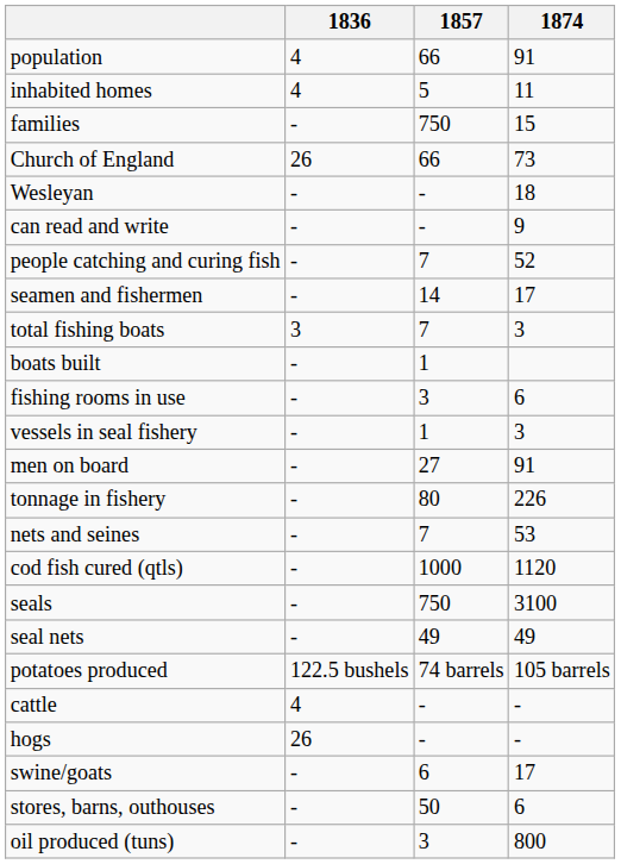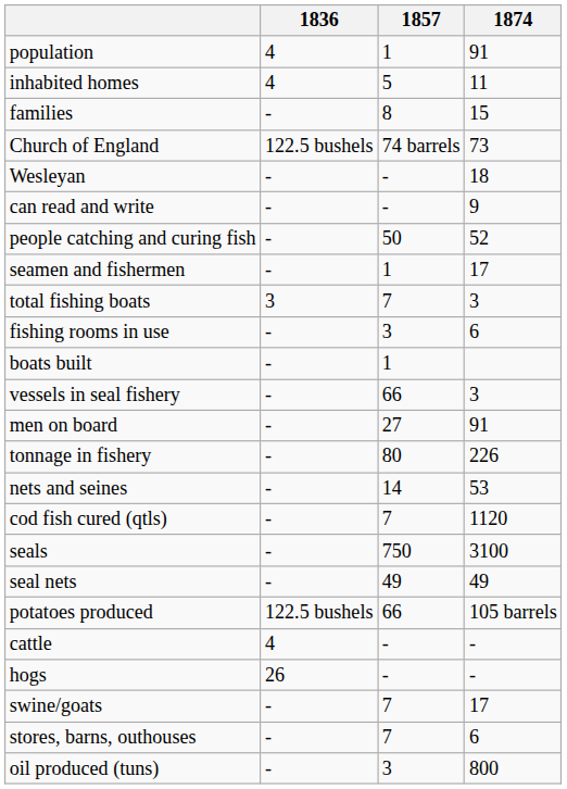 <table class="wikitable">
 <tr>
 <th></th>
 <th>1836</th>
 <th>1857</th>
 <th>1874</th>
 </tr>
 <tr>
 <td>population</td>
 <td>4</td>
-<td>66</td>
+<td>1</td>
 <td>91</td>
 </tr>
 <tr>
 <td>inhabited homes</td>
 <td>4</td>
 <td>5</td>
 <td>11</td>
 </tr>
 <tr>
 <td>families</td>
 <td>-</td>
-<td>750</td>
+<td>8</td>
 <td>15</td>
 </tr>
 <tr>
 <td>Church of England</td>
-<td>26</td>
-<td>66</td>
+<td>122.5 bushels</td>
+<td>74 barrels</td>
 <td>73</td>
 </tr>
 <tr>
 <td>Wesleyan</td>
 <td>-</td>
 <td>-</td>
 <td>18</td>
 </tr>
 <tr>
 <td>can read and write</td>
 <td>-</td>
 <td>-</td>
 <td>9</td>
 </tr>
 <tr>
 <td>people catching and curing fish</td>
 <td>-</td>
-<td>7</td>
+<td>50</td>
 <td>52</td>
 </tr>
 <tr>
 <td>seamen and fishermen</td>
 <td>-</td>
-<td>14</td>
+<td>1</td>
 <td>17</td>
 </tr>
 <tr>
 <td>total fishing boats</td>
 <td>3</td>
 <td>7</td>
 <td>3</td>
 </tr>
 <tr>
+<td>fishing rooms in use</td>
+<td>-</td>
+<td>3</td>
+<td>6</td>
+</tr>
+<tr>
 <td>boats built</td>
 <td>-</td>
 <td>1</td>
 <td></td>
 </tr>
 <tr>
-<td>fishing rooms in use</td>
-<td>-</td>
-<td>3</td>
-<td>6</td>
-</tr>
-<tr>
 <td>vessels in seal fishery</td>
 <td>-</td>
-<td>1</td>
+<td>66</td>
 <td>3</td>
 </tr>
 <tr>
 <td>men on board</td>
 <td>-</td>
 <td>27</td>
 <td>91</td>
 </tr>
 <tr>
 <td>tonnage in fishery</td>
 <td>-</td>
 <td>80</td>
 <td>226</td>
 </tr>
 <tr>
 <td>nets and seines</td>
 <td>-</td>
-<td>7</td>
+<td>14</td>
 <td>53</td>
 </tr>
 <tr>
 <td>cod fish cured (qtls)</td>
 <td>-</td>
-<td>1000</td>
+<td>7</td>
 <td>1120</td>
 </tr>
 <tr>
 <td>seals</td>
 <td>-</td>
 <td>750</td>
 <td>3100</td>
 </tr>
 <tr>
 <td>seal nets</td>
 <td>-</td>
 <td>49</td>
 <td>49</td>
 </tr>
 <tr>
 <td>potatoes produced</td>
 <td>122.5 bushels</td>
-<td>74 barrels</td>
+<td>66</td>
 <td>105 barrels</td>
 </tr>
 <tr>
 <td>cattle</td>
 <td>4</td>
 <td>-</td>
 <td>-</td>
 </tr>
 <tr>
 <td>hogs</td>
 <td>26</td>
 <td>-</td>
 <td>-</td>
 </tr>
 <tr>
 <td>swine/goats</td>
 <td>-</td>
-<td>6</td>
+<td>7</td>
 <td>17</td>
 </tr>
 <tr>
 <td>stores, barns, outhouses</td>
 <td>-</td>
-<td>50</td>
+<td>7</td>
 <td>6</td>
 </tr>
 <tr>
 <td>oil produced (tuns)</td>
 <td>-</td>
 <td>3</td>
 <td>800</td>
 </tr>
 </table>
